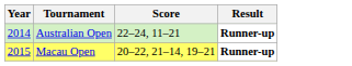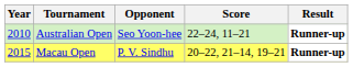 <table class="sortable wikitable" style="font-size: 90%;">
 <tr>
 <th>Year</th>
 <th>Tournament</th>
+<th>Opponent</th>
 <th>Score</th>
 <th>Result</th>
 </tr>
 <tr style="background:#D4F1C5">
-<td align="center"><a href='#'>2014</a></td>
+<td align="center"><a href='#'>2010</a></td>
 <td align="left"><a href='#'>Australian Open</a></td>
+<td align="left"> <a href='#'>Seo Yoon-hee</a></td>
 <td align="left">22–24, 11–21</td>
 <td style="text-align:left; background:white"> <strong>Runner-up</strong></td>
 </tr>
 <tr style="background:#FFFF67">
 <td align="center"><a href='#'>2015</a></td>
 <td align="left"><a href='#'>Macau Open</a></td>
+<td align="left"> <a href='#'>P. V. Sindhu</a></td>
 <td align="left">20–22, 21–14, 19–21</td>
 <td style="text-align:left; background:white"> <strong>Runner-up</strong></td>
 </tr>
 </table>
